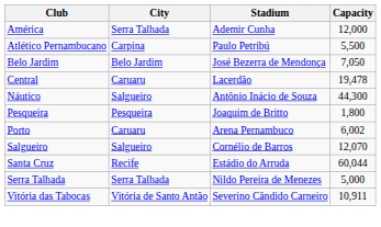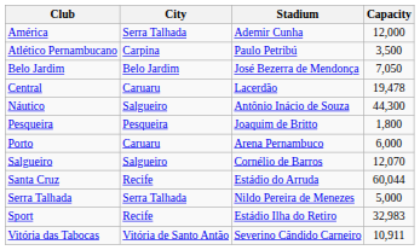 <table class="wikitable sortable">
 <tr>
 <th>Club</th>
 <th>City</th>
 <th>Stadium</th>
 <th>Capacity</th>
 </tr>
 <tr>
 <td><a href='#'>América</a></td>
 <td><a href='#'>Serra Talhada</a></td>
 <td><a href='#'>Ademir Cunha</a> </td>
 <td align="center">12,000</td>
 </tr>
 <tr>
 <td><a href='#'>Atlético Pernambucano</a></td>
 <td><a href='#'>Carpina</a></td>
 <td><a href='#'>Paulo Petribú</a></td>
-<td align="center">5,500</td>
+<td align="center">3,500</td>
 </tr>
 <tr>
 <td><a href='#'>Belo Jardim</a></td>
 <td><a href='#'>Belo Jardim</a></td>
 <td><a href='#'>José Bezerra de Mendonça</a></td>
 <td align="center">7,050</td>
 </tr>
 <tr>
 <td><a href='#'>Central</a></td>
 <td><a href='#'>Caruaru</a></td>
 <td><a href='#'>Lacerdão</a></td>
 <td align="center">19,478</td>
 </tr>
 <tr>
 <td><a href='#'>Náutico</a></td>
 <td><a href='#'>Salgueiro</a></td>
 <td><a href='#'>Antônio Inácio de Souza</a></td>
 <td align="center">44,300</td>
 </tr>
 <tr>
 <td><a href='#'>Pesqueira</a></td>
 <td><a href='#'>Pesqueira</a></td>
 <td><a href='#'>Joaquim de Britto</a></td>
 <td align="center">1,800</td>
 </tr>
 <tr>
 <td><a href='#'>Porto</a></td>
 <td><a href='#'>Caruaru</a></td>
 <td><a href='#'>Arena Pernambuco</a> </td>
-<td align="center">6,002</td>
+<td align="center">6,000</td>
 </tr>
 <tr>
 <td><a href='#'>Salgueiro</a></td>
 <td><a href='#'>Salgueiro</a></td>
 <td><a href='#'>Cornélio de Barros</a></td>
 <td align="center">12,070</td>
 </tr>
 <tr>
 <td><a href='#'>Santa Cruz</a></td>
 <td><a href='#'>Recife</a></td>
 <td><a href='#'>Estádio do Arruda</a></td>
 <td align="center">60,044</td>
 </tr>
 <tr>
 <td><a href='#'>Serra Talhada</a></td>
 <td><a href='#'>Serra Talhada</a></td>
 <td><a href='#'>Nildo Pereira de Menezes</a></td>
 <td align="center">5,000</td>
 </tr>
 <tr>
+<td><a href='#'>Sport</a></td>
+<td><a href='#'>Recife</a></td>
+<td><a href='#'>Estádio Ilha do Retiro</a></td>
+<td align="center">32,983</td>
+</tr>
+<tr>
 <td><a href='#'>Vitória das Tabocas</a></td>
 <td><a href='#'>Vitória de Santo Antão</a></td>
 <td><a href='#'>Severino Cândido Carneiro</a></td>
 <td align="center">10,911</td>
 </tr>
 </table>
